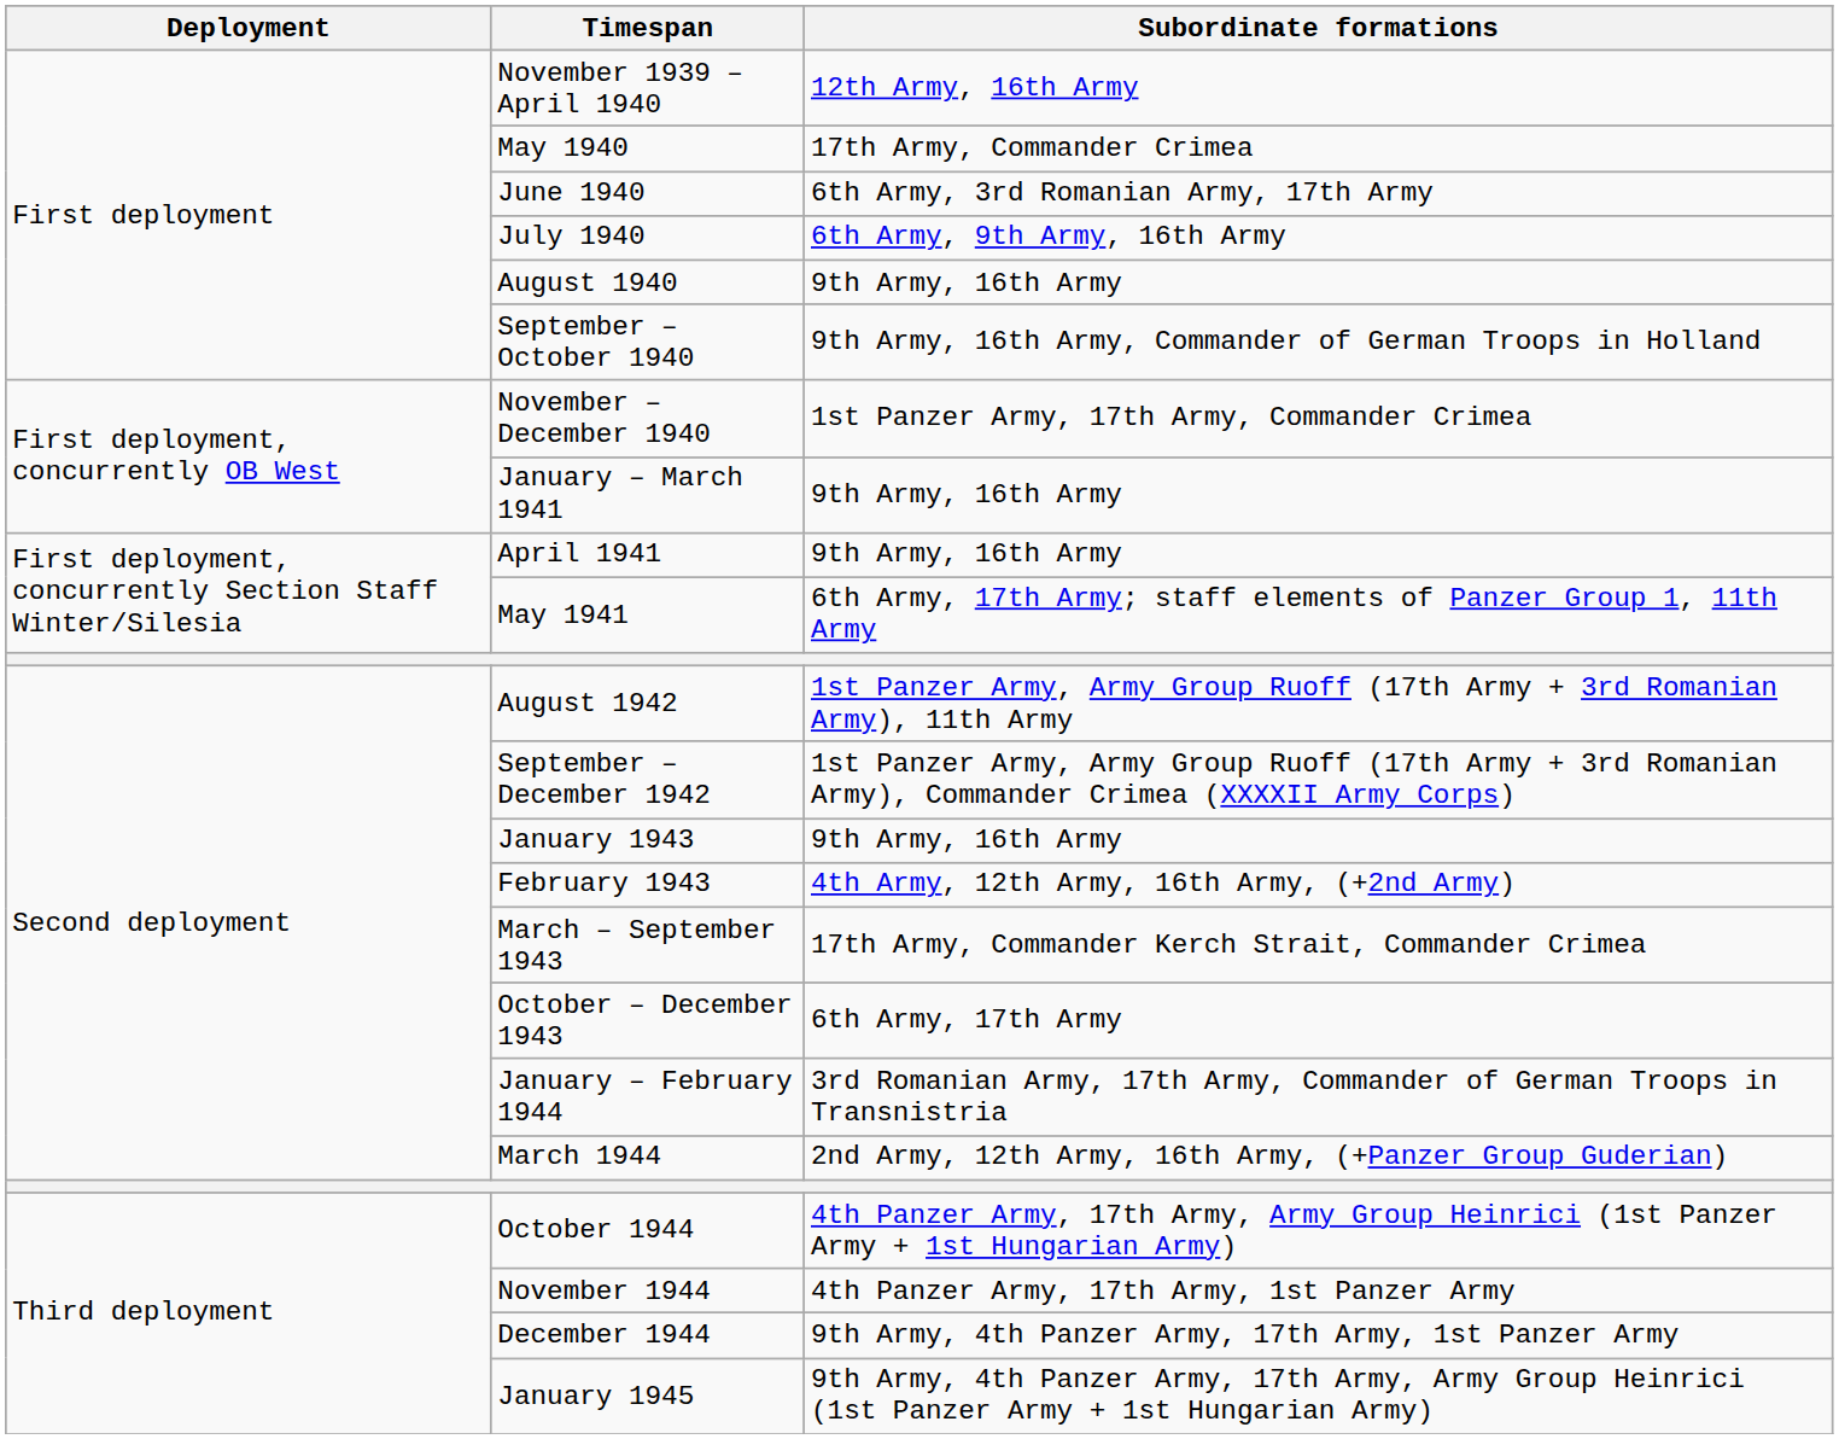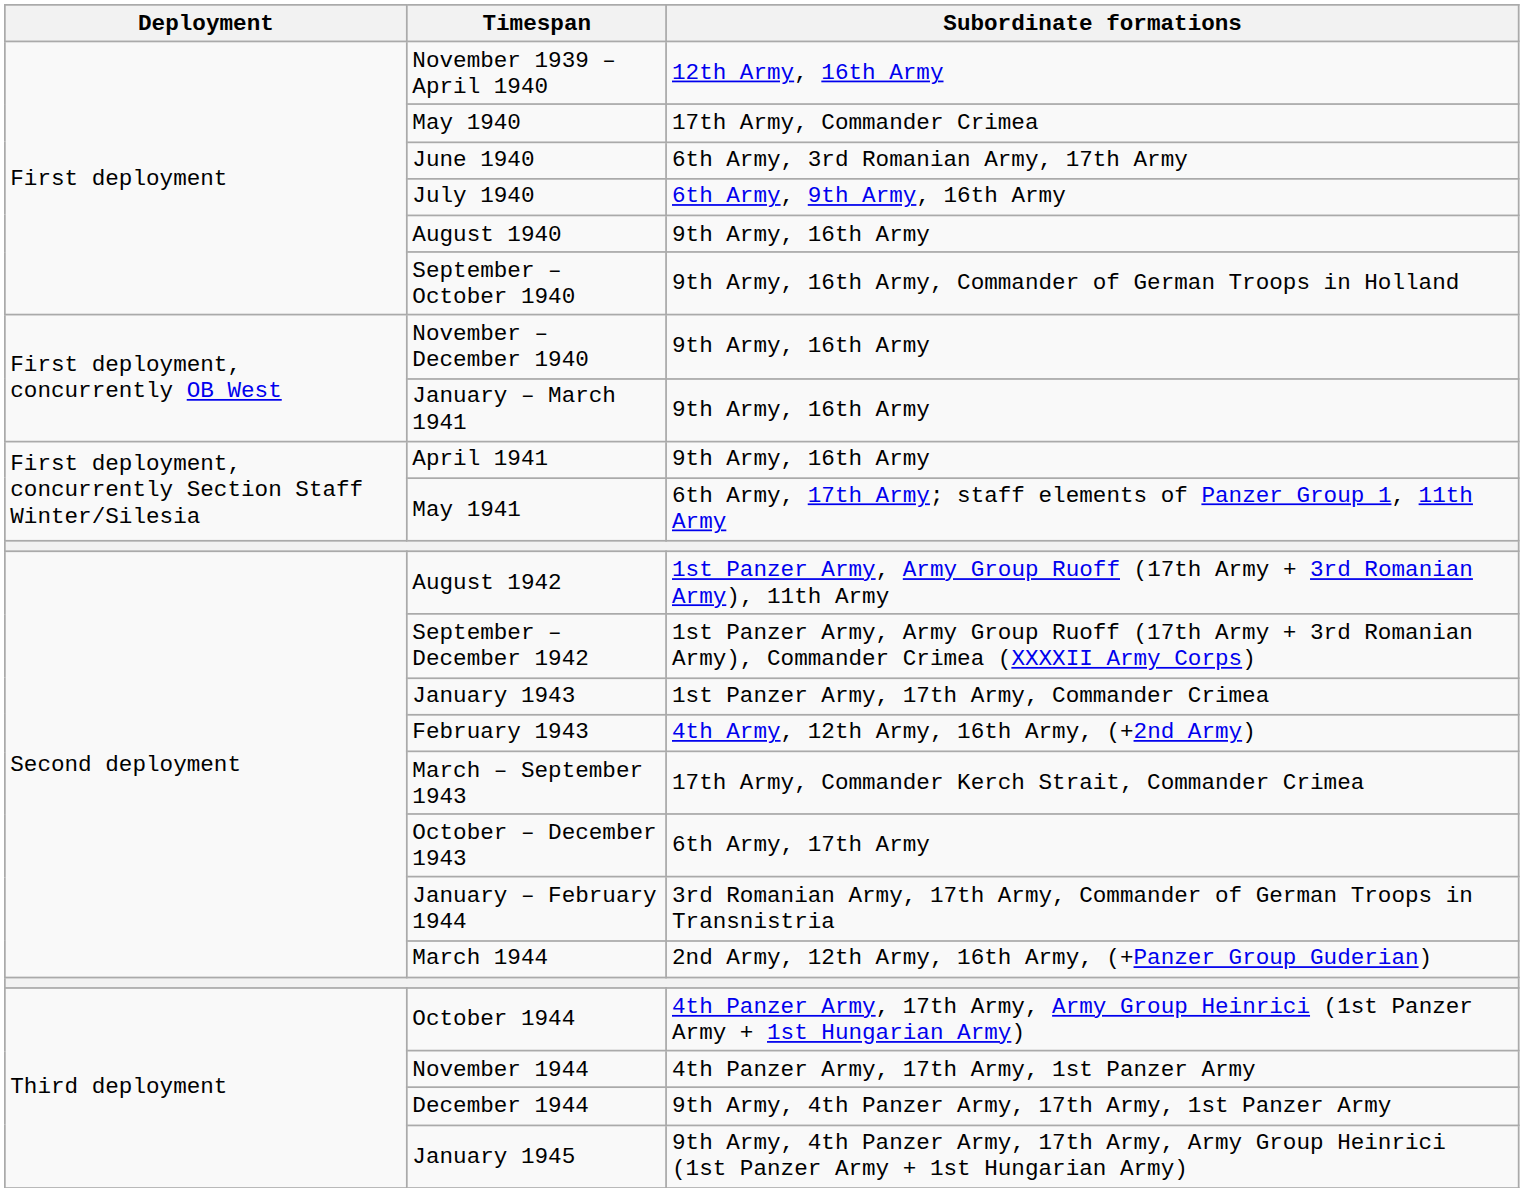 <table class="wikitable">
 <tr>
 <th>Deployment</th>
 <th>Timespan</th>
 <th>Subordinate formations</th>
 </tr>
 <tr>
 <td rowspan="6">First deployment</td>
 <td>November 1939 – April 1940</td>
 <td><a href='#'>12th Army</a>, <a href='#'>16th Army</a></td>
 </tr>
 <tr>
 <td>May 1940</td>
 <td>17th Army, Commander Crimea</td>
 </tr>
 <tr>
 <td>June 1940</td>
 <td>6th Army, 3rd Romanian Army, 17th Army</td>
 </tr>
 <tr>
 <td>July 1940</td>
 <td><a href='#'>6th Army</a>, <a href='#'>9th Army</a>, 16th Army</td>
 </tr>
 <tr>
 <td>August 1940</td>
 <td>9th Army, 16th Army</td>
 </tr>
 <tr>
 <td>September – October 1940</td>
 <td>9th Army, 16th Army, Commander of German Troops in Holland</td>
 </tr>
 <tr>
 <td rowspan="2">First deployment,<br>concurrently <a href='#'>OB West</a></td>
 <td>November – December 1940</td>
-<td>1st Panzer Army, 17th Army, Commander Crimea</td>
+<td>9th Army, 16th Army</td>
 </tr>
 <tr>
 <td>January – March 1941</td>
 <td>9th Army, 16th Army</td>
 </tr>
 <tr>
 <td rowspan="2">First deployment,<br>concurrently Section Staff Winter/Silesia</td>
 <td>April 1941</td>
 <td>9th Army, 16th Army</td>
 </tr>
 <tr>
 <td>May 1941</td>
 <td>6th Army, <a href='#'>17th Army</a>; staff elements of <a href='#'>Panzer Group 1</a>, <a href='#'>11th Army</a></td>
 </tr>
 <tr>
 <th colspan="3"></th>
 </tr>
 <tr>
 <td rowspan="8">Second deployment</td>
 <td>August 1942</td>
 <td><a href='#'>1st Panzer Army</a>, <a href='#'>Army Group Ruoff</a> (17th Army + <a href='#'>3rd Romanian Army</a>), 11th Army</td>
 </tr>
 <tr>
 <td>September – December 1942</td>
 <td>1st Panzer Army, Army Group Ruoff (17th Army + 3rd Romanian Army), Commander Crimea (<a href='#'>XXXXII Army Corps</a>)</td>
 </tr>
 <tr>
 <td>January 1943</td>
-<td>9th Army, 16th Army</td>
+<td>1st Panzer Army, 17th Army, Commander Crimea</td>
 </tr>
 <tr>
 <td>February 1943</td>
 <td><a href='#'>4th Army</a>, 12th Army, 16th Army, (+<a href='#'>2nd Army</a>)</td>
 </tr>
 <tr>
 <td>March – September 1943</td>
 <td>17th Army, Commander Kerch Strait, Commander Crimea</td>
 </tr>
 <tr>
 <td>October – December 1943</td>
 <td>6th Army, 17th Army</td>
 </tr>
 <tr>
 <td>January – February 1944</td>
 <td>3rd Romanian Army, 17th Army, Commander of German Troops in Transnistria</td>
 </tr>
 <tr>
 <td>March 1944</td>
 <td>2nd Army, 12th Army, 16th Army, (+<a href='#'>Panzer Group Guderian</a>)</td>
 </tr>
 <tr>
 <th colspan="3"></th>
 </tr>
 <tr>
 <td rowspan="4">Third deployment</td>
 <td>October 1944</td>
 <td><a href='#'>4th Panzer Army</a>, 17th Army, <a href='#'>Army Group Heinrici</a> (1st Panzer Army + <a href='#'>1st Hungarian Army</a>)</td>
 </tr>
 <tr>
 <td>November 1944</td>
 <td>4th Panzer Army, 17th Army, 1st Panzer Army</td>
 </tr>
 <tr>
 <td>December 1944</td>
 <td>9th Army, 4th Panzer Army, 17th Army, 1st Panzer Army</td>
 </tr>
 <tr>
 <td>January 1945</td>
 <td>9th Army, 4th Panzer Army, 17th Army, Army Group Heinrici (1st Panzer Army + 1st Hungarian Army)</td>
 </tr>
 </table>
